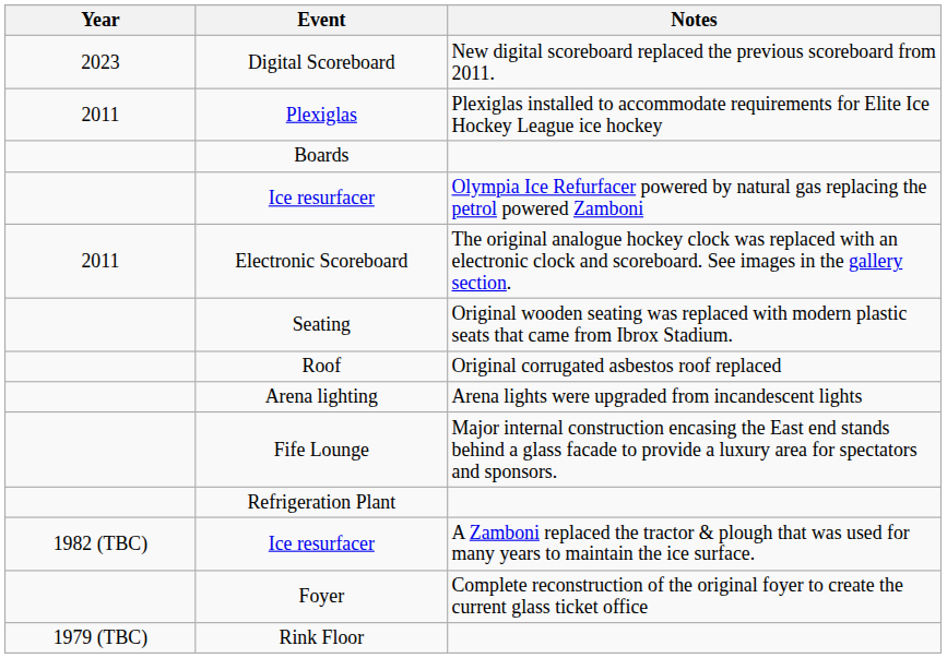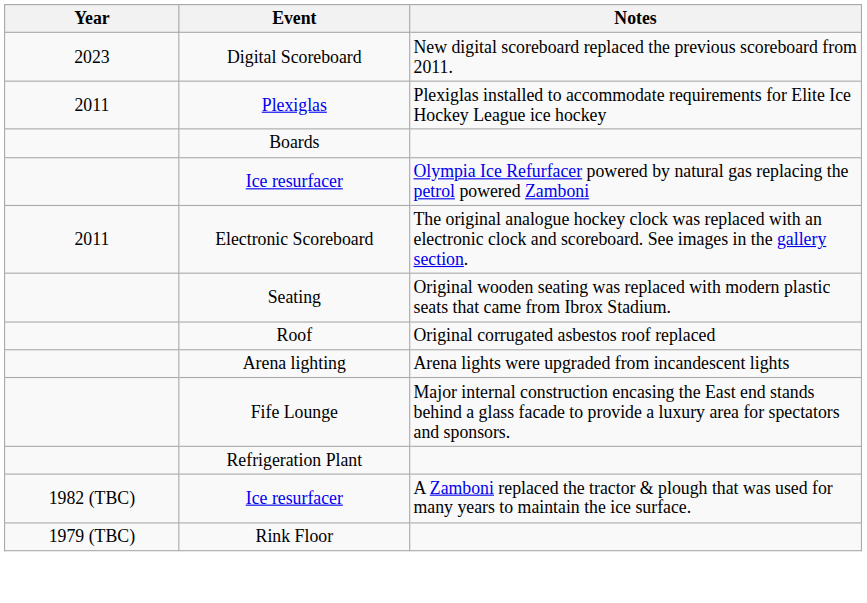 <table class="wikitable">
 <tr bgcolor="#CCCCCC">
 <th width="150" rowspan="1">Year</th>
 <th width="200" rowspan="1">Event</th>
 <th width="400" rowspan="1">Notes</th>
 </tr>
 <tr>
 <td align="center">2023</td>
 <td align="center">Digital Scoreboard</td>
 <td>New digital scoreboard replaced the previous scoreboard from 2011.</td>
 </tr>
 <tr>
 <td align="center">2011</td>
 <td align="center"><a href='#'>Plexiglas</a></td>
 <td align="left">Plexiglas installed to accommodate requirements for Elite Ice Hockey League ice hockey</td>
 </tr>
 <tr>
 <td align="center"></td>
 <td align="center">Boards</td>
 <td align="left"></td>
 </tr>
 <tr>
 <td align="center"></td>
 <td align="center"><a href='#'>Ice resurfacer</a></td>
 <td align="left"><a href='#'>Olympia Ice Refurfacer</a> powered by natural gas replacing the <a href='#'>petrol</a> powered <a href='#'>Zamboni</a></td>
 </tr>
 <tr>
 <td align="center">2011</td>
 <td align="center">Electronic Scoreboard</td>
 <td align="left">The original analogue hockey clock was replaced with an electronic clock and scoreboard.  See images in the <a href='#'>gallery section</a>.</td>
 </tr>
 <tr>
 <td align="center"></td>
 <td align="center">Seating</td>
 <td align="left">Original wooden seating was replaced with modern plastic seats that came from Ibrox Stadium.</td>
 </tr>
 <tr>
 <td align="center"></td>
 <td align="center">Roof</td>
 <td align="left">Original corrugated asbestos roof replaced</td>
 </tr>
 <tr>
 <td align="center"></td>
 <td align="center">Arena lighting</td>
 <td align="left">Arena lights were upgraded from incandescent lights</td>
 </tr>
 <tr>
 <td align="center"></td>
 <td align="center">Fife Lounge</td>
 <td align="left">Major internal construction encasing the East end stands behind a glass facade to provide a luxury area for spectators and sponsors.</td>
 </tr>
 <tr>
 <td align="center"></td>
 <td align="center">Refrigeration Plant</td>
 <td align="left"></td>
 </tr>
 <tr>
 <td align="center">1982 (TBC)</td>
 <td align="center"><a href='#'>Ice resurfacer</a></td>
 <td align="left">A <a href='#'>Zamboni</a> replaced the tractor & plough that was used for many years to maintain the ice surface.</td>
 </tr>
 <tr>
-<td align="center"></td>
-<td align="center">Foyer</td>
-<td align="left">Complete reconstruction of the original foyer to create the current glass ticket office</td>
-</tr>
-<tr>
 <td align="center">1979 (TBC)</td>
 <td align="center">Rink Floor</td>
 <td align="left"></td>
 </tr>
 </table>
